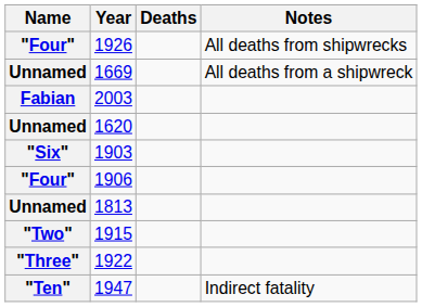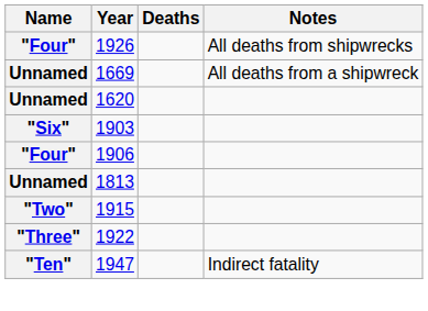 <table class="wikitable sortable plainrowheaders" style="margin: auto;">
 <tr>
 <th scope="col">Name</th>
 <th scope="col">Year</th>
 <th scope="col">Deaths</th>
 <th scope="col" class="unsortable">Notes</th>
 </tr>
 <tr>
 <th scope="row">"<a href='#'>Four</a>"</th>
 <td><a href='#'>1926</a></td>
 <td align="right"></td>
 <td>All deaths from shipwrecks</td>
 </tr>
 <tr>
 <th scope="row">Unnamed</th>
 <td><a href='#'>1669</a></td>
 <td align="right"></td>
 <td>All deaths from a shipwreck</td>
-</tr>
-<tr>
-<th scope="row"><a href='#'>Fabian</a></th>
-<td><a href='#'>2003</a></td>
-<td align="right"></td>
-<td></td>
 </tr>
 <tr>
 <th scope="row">Unnamed</th>
 <td><a href='#'>1620</a></td>
 <td align="right"></td>
 <td></td>
 </tr>
 <tr>
 <th scope="row">"<a href='#'>Six</a>"</th>
 <td><a href='#'>1903</a></td>
 <td align="right"></td>
 <td></td>
 </tr>
 <tr>
 <th scope="row">"<a href='#'>Four</a>"</th>
 <td><a href='#'>1906</a></td>
 <td align="right"></td>
 <td></td>
 </tr>
 <tr>
 <th scope="row">Unnamed</th>
 <td><a href='#'>1813</a></td>
 <td align="right"></td>
 <td></td>
 </tr>
 <tr>
 <th scope="row">"<a href='#'>Two</a>"</th>
 <td><a href='#'>1915</a></td>
 <td align="right"></td>
 <td></td>
 </tr>
 <tr>
 <th scope="row">"<a href='#'>Three</a>"</th>
 <td><a href='#'>1922</a></td>
 <td align="right"></td>
 <td></td>
 </tr>
 <tr>
 <th scope="row">"<a href='#'>Ten</a>"</th>
 <td><a href='#'>1947</a></td>
 <td align="right"></td>
 <td>Indirect fatality</td>
 </tr>
 </table>
